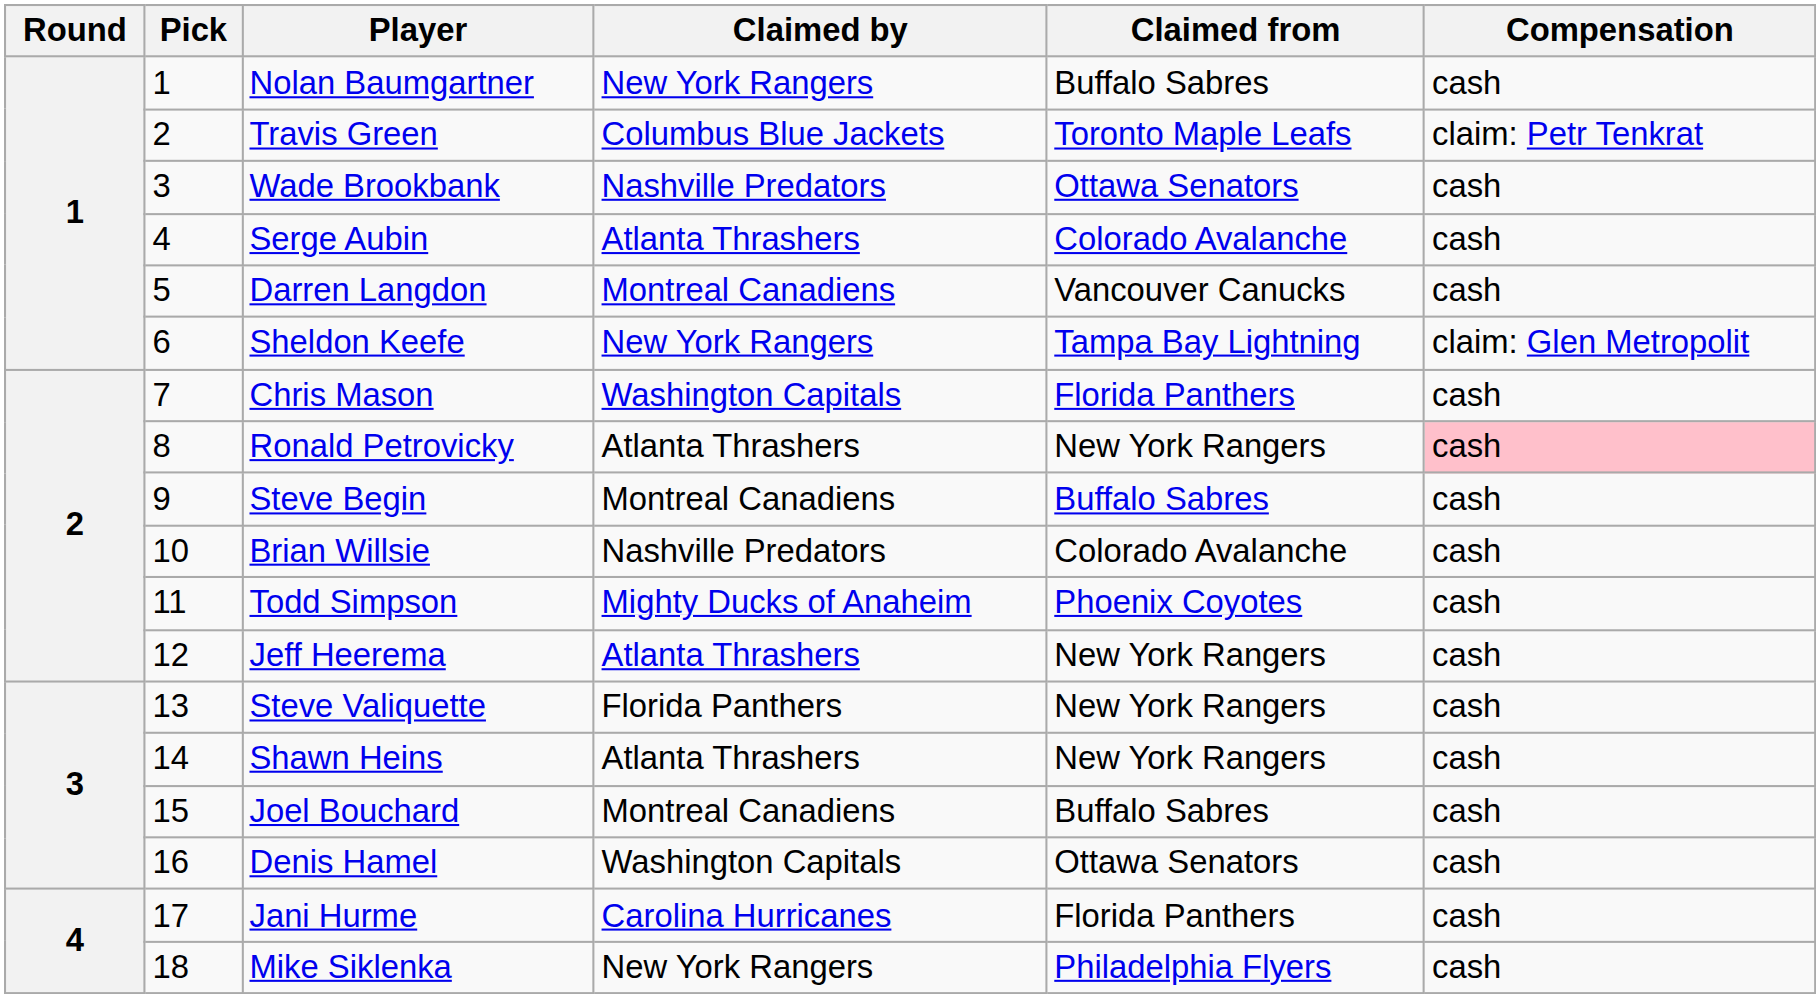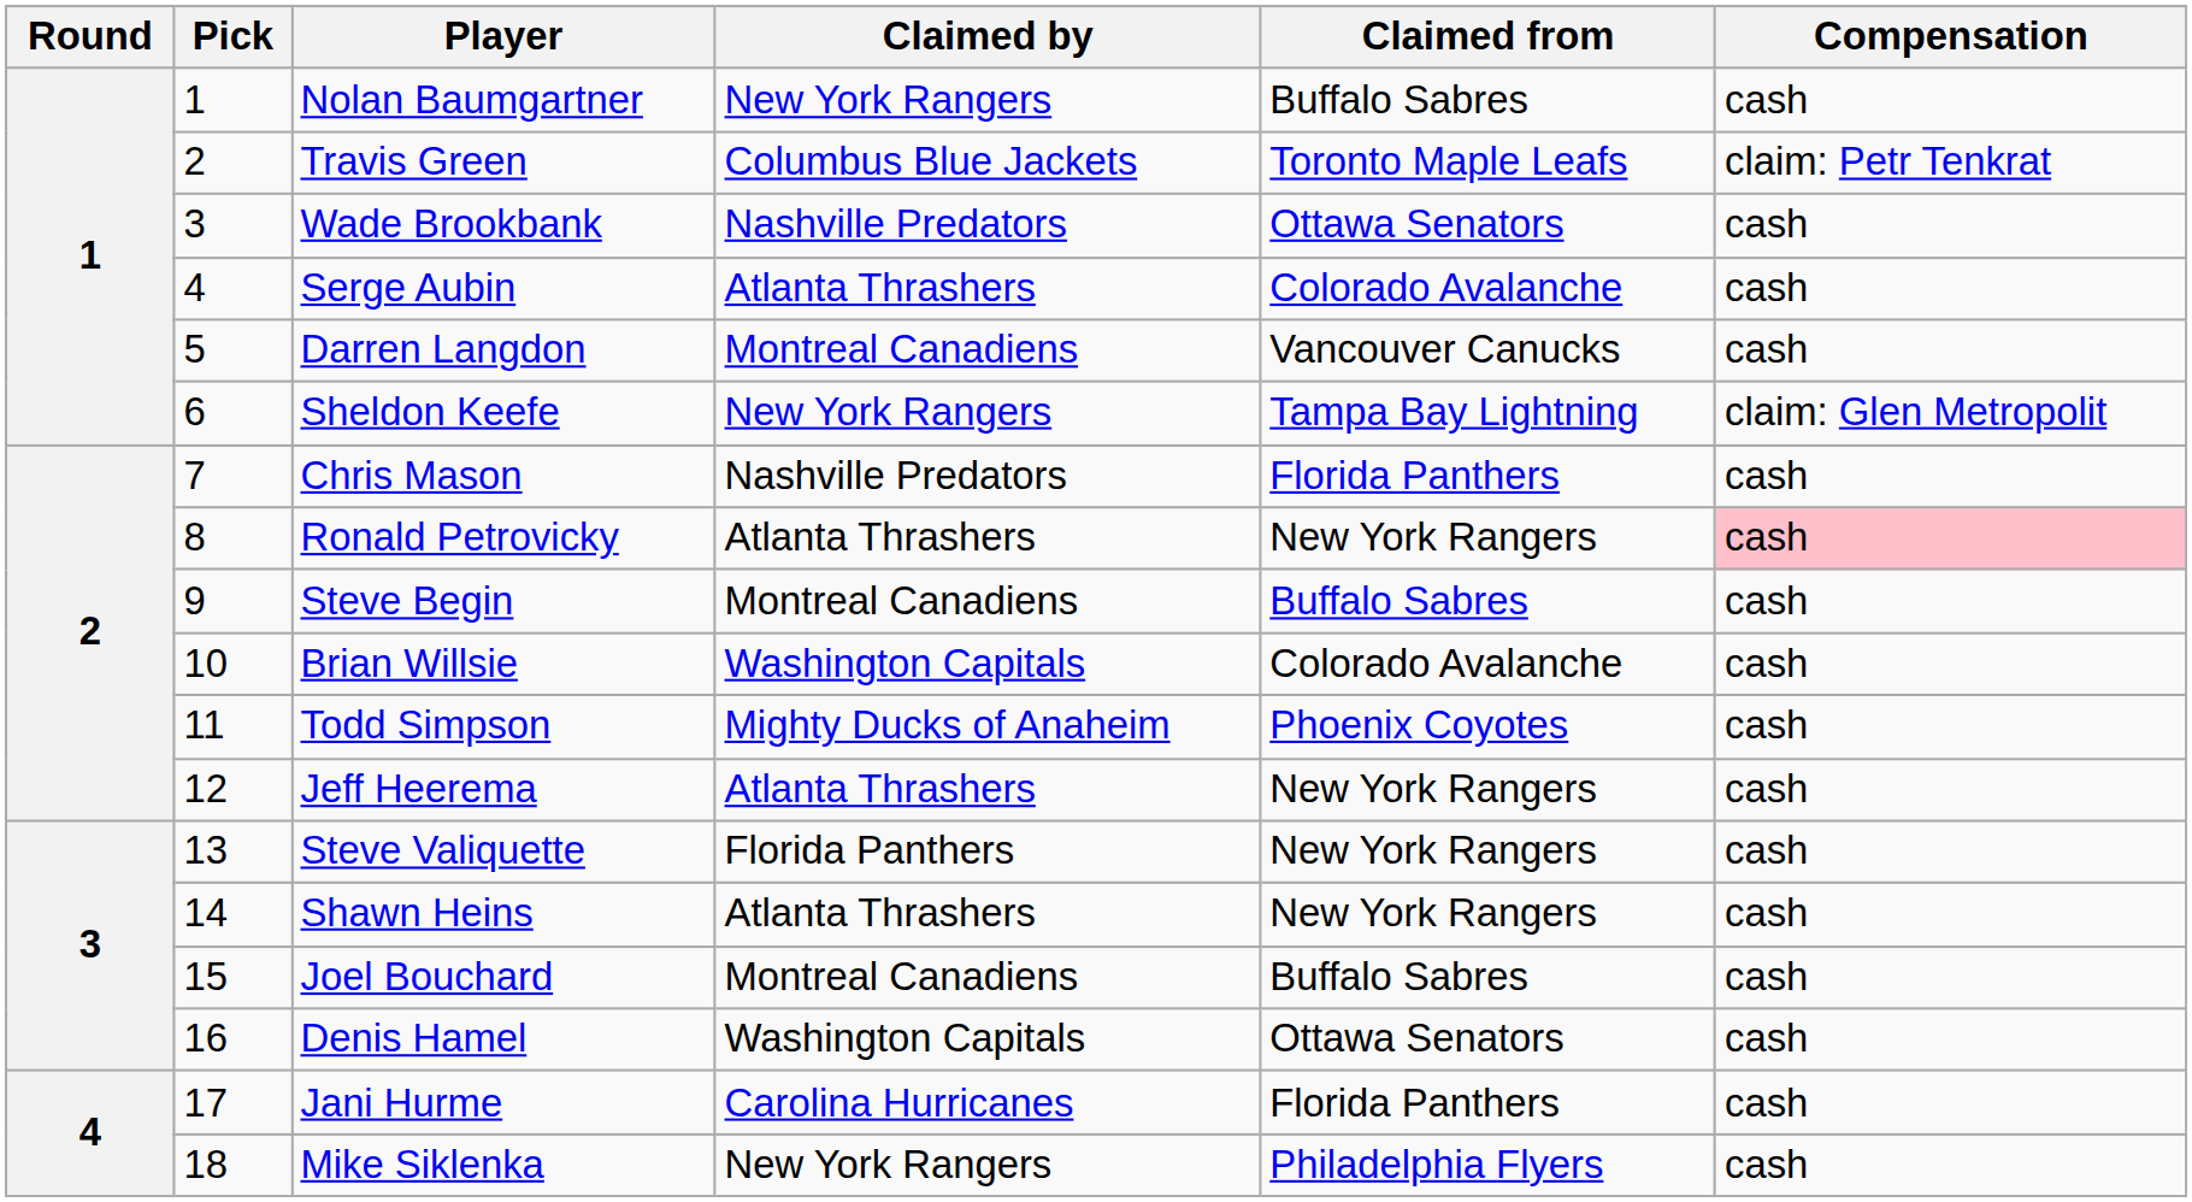 <table class="wikitable" style="width: 100%">
 <tr>
 <th scope="col">Round</th>
 <th scope="col">Pick</th>
 <th scope="col">Player</th>
 <th scope="col">Claimed by</th>
 <th scope="col">Claimed from</th>
 <th scope="col">Compensation</th>
 </tr>
 <tr>
 <th scope="row" rowspan="6">1</th>
 <td>1</td>
 <td><a href='#'>Nolan Baumgartner</a></td>
 <td><a href='#'>New York Rangers</a></td>
 <td>Buffalo Sabres</td>
 <td>cash</td>
 </tr>
 <tr>
 <td>2</td>
 <td><a href='#'>Travis Green</a></td>
 <td><a href='#'>Columbus Blue Jackets</a></td>
 <td><a href='#'>Toronto Maple Leafs</a></td>
 <td>claim: <a href='#'>Petr Tenkrat</a></td>
 </tr>
 <tr>
 <td>3</td>
 <td><a href='#'>Wade Brookbank</a></td>
 <td><a href='#'>Nashville Predators</a></td>
 <td><a href='#'>Ottawa Senators</a></td>
 <td>cash</td>
 </tr>
 <tr>
 <td>4</td>
 <td><a href='#'>Serge Aubin</a></td>
 <td><a href='#'>Atlanta Thrashers</a></td>
 <td><a href='#'>Colorado Avalanche</a></td>
 <td>cash</td>
 </tr>
 <tr>
 <td>5</td>
 <td><a href='#'>Darren Langdon</a></td>
 <td><a href='#'>Montreal Canadiens</a></td>
 <td>Vancouver Canucks</td>
 <td>cash</td>
 </tr>
 <tr>
 <td>6</td>
 <td><a href='#'>Sheldon Keefe</a></td>
 <td><a href='#'>New York Rangers</a></td>
 <td><a href='#'>Tampa Bay Lightning</a></td>
 <td>claim: <a href='#'>Glen Metropolit</a></td>
 </tr>
 <tr>
 <th scope="row" rowspan="6">2</th>
 <td>7</td>
 <td><a href='#'>Chris Mason</a></td>
-<td><a href='#'>Washington Capitals</a></td>
+<td>Nashville Predators</td>
 <td><a href='#'>Florida Panthers</a></td>
 <td>cash</td>
 </tr>
 <tr>
 <td>8</td>
 <td><a href='#'>Ronald Petrovicky</a></td>
 <td>Atlanta Thrashers</td>
 <td>New York Rangers</td>
 <td style="background: pink;">cash</td>
 </tr>
 <tr>
 <td>9</td>
 <td><a href='#'>Steve Begin</a></td>
 <td>Montreal Canadiens</td>
 <td><a href='#'>Buffalo Sabres</a></td>
 <td>cash</td>
 </tr>
 <tr>
 <td>10</td>
 <td><a href='#'>Brian Willsie</a></td>
-<td>Nashville Predators</td>
+<td><a href='#'>Washington Capitals</a></td>
 <td>Colorado Avalanche</td>
 <td>cash</td>
 </tr>
 <tr>
 <td>11</td>
 <td><a href='#'>Todd Simpson</a></td>
 <td><a href='#'>Mighty Ducks of Anaheim</a></td>
 <td><a href='#'>Phoenix Coyotes</a></td>
 <td>cash</td>
 </tr>
 <tr>
 <td>12</td>
 <td><a href='#'>Jeff Heerema</a></td>
 <td><a href='#'>Atlanta Thrashers</a></td>
 <td>New York Rangers</td>
 <td>cash</td>
 </tr>
 <tr>
 <th scope="row" rowspan="4">3</th>
 <td>13</td>
 <td><a href='#'>Steve Valiquette</a></td>
 <td>Florida Panthers</td>
 <td>New York Rangers</td>
 <td>cash</td>
 </tr>
 <tr>
 <td>14</td>
 <td><a href='#'>Shawn Heins</a></td>
 <td>Atlanta Thrashers</td>
 <td>New York Rangers</td>
 <td>cash</td>
 </tr>
 <tr>
 <td>15</td>
 <td><a href='#'>Joel Bouchard</a></td>
 <td>Montreal Canadiens</td>
 <td>Buffalo Sabres</td>
 <td>cash</td>
 </tr>
 <tr>
 <td>16</td>
 <td><a href='#'>Denis Hamel</a></td>
 <td>Washington Capitals</td>
 <td>Ottawa Senators</td>
 <td>cash</td>
 </tr>
 <tr>
 <th scope="row" rowspan="2">4</th>
 <td>17</td>
 <td><a href='#'>Jani Hurme</a></td>
 <td><a href='#'>Carolina Hurricanes</a></td>
 <td>Florida Panthers</td>
 <td>cash</td>
 </tr>
 <tr>
 <td>18</td>
 <td><a href='#'>Mike Siklenka</a></td>
 <td>New York Rangers</td>
 <td><a href='#'>Philadelphia Flyers</a></td>
 <td>cash</td>
 </tr>
 </table>
